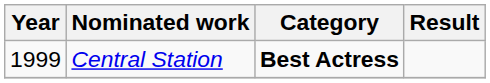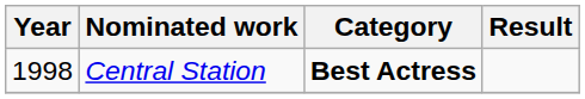 <table class="wikitable sortable">
 <tr>
 <th>Year</th>
 <th>Nominated work</th>
 <th>Category</th>
 <th>Result</th>
 </tr>
 <tr>
-<td>1999</td>
+<td>1998</td>
 <td><em><a href='#'>Central Station</a></em></td>
 <td><strong>Best Actress</strong></td>
 <td></td>
 </tr>
 <tr>
 </tr>
 </table>
